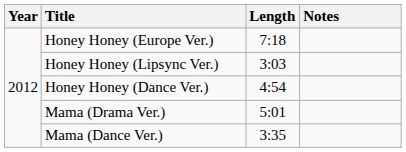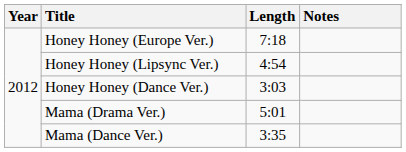 <table class="wikitable" style="text-align:center;">
 <tr>
 <th style="width:15px; text-align:center;">Year</th>
 <th style="width:210px; text-align:left;">Title</th>
 <th style="width:50px; text-align:left;">Length</th>
 <th style="width:100px; text-align:left;">Notes</th>
 </tr>
 <tr>
 <td rowspan=5>2012</td>
 <td align="left">Honey Honey (Europe Ver.)</td>
 <td>7:18</td>
 <td></td>
 </tr>
 <tr>
 <td align="left">Honey Honey (Lipsync Ver.)</td>
-<td>3:03</td>
+<td>4:54</td>
 <td></td>
 </tr>
 <tr>
 <td align="left">Honey Honey (Dance Ver.)</td>
-<td>4:54</td>
+<td>3:03</td>
 <td></td>
 </tr>
 <tr>
 <td align="left">Mama (Drama Ver.)</td>
 <td>5:01</td>
 <td></td>
 </tr>
 <tr>
 <td align="left">Mama (Dance Ver.)</td>
 <td>3:35</td>
 <td></td>
 </tr>
 </table>
